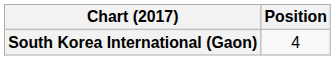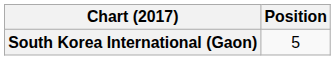 <table class="wikitable sortable plainrowheaders" style="text-align:center">
 <tr>
 <th scope="col">Chart (2017)</th>
 <th scope="col">Position</th>
 </tr>
 <tr>
 <th scope="row">South Korea International (Gaon)</th>
-<td>4</td>
+<td>5</td>
 </tr>
 </table>
